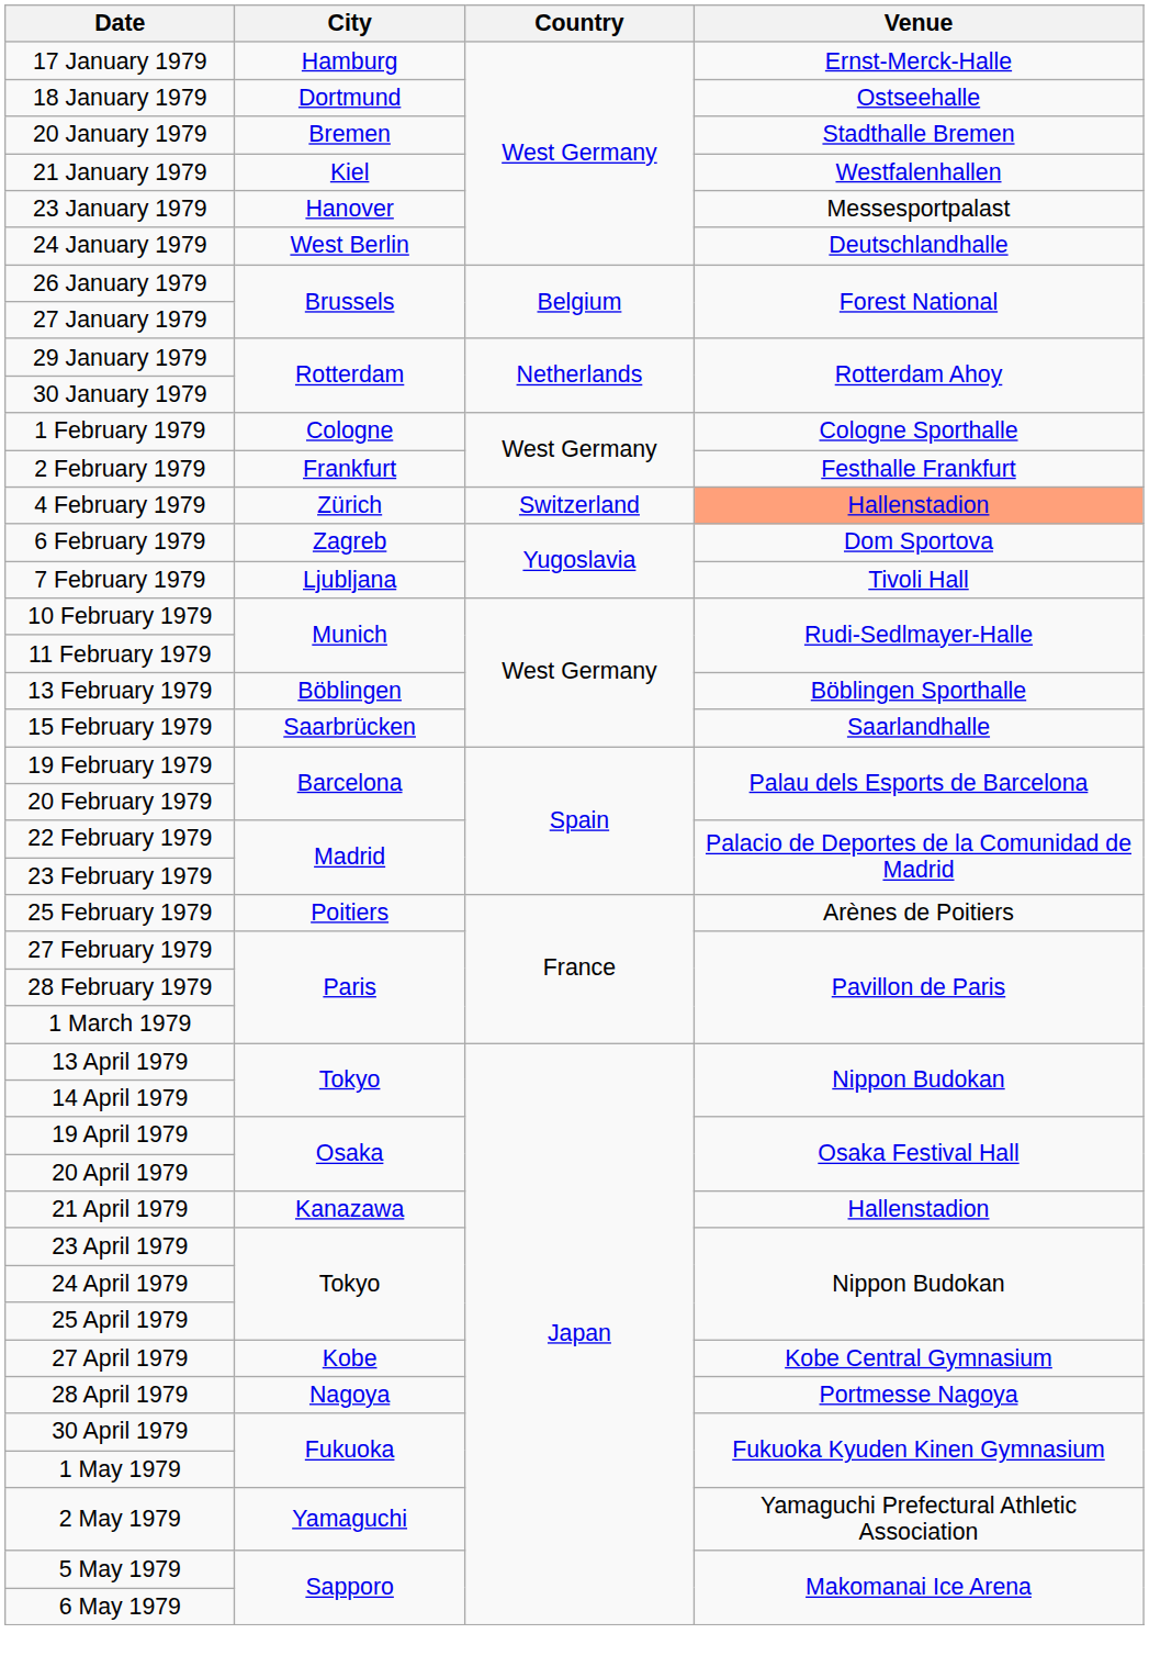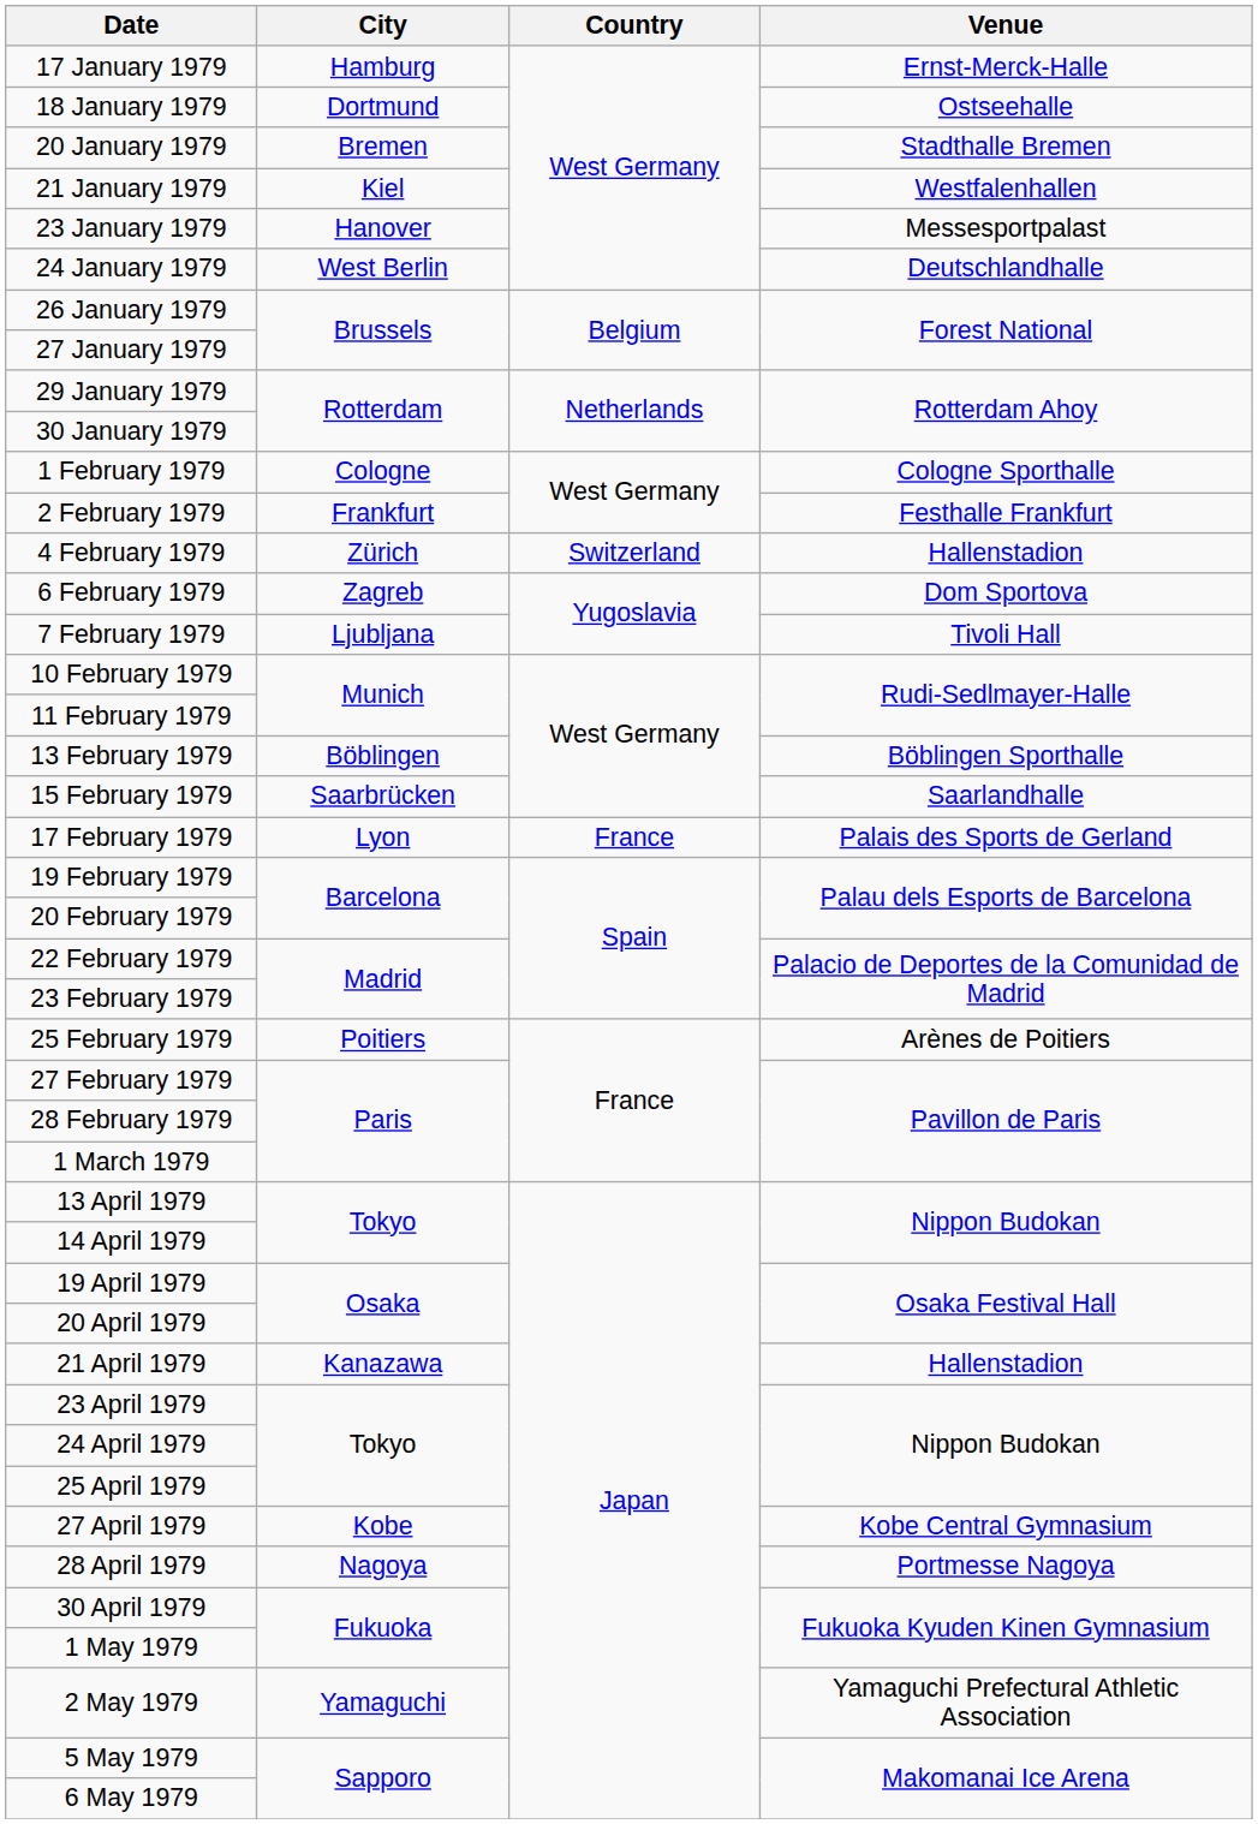 <table class="wikitable" style="text-align:center;">
 <tr>
 <th width="150">Date</th>
 <th width="150">City</th>
 <th width="150">Country</th>
 <th width="300">Venue</th>
 </tr>
 <tr>
 <td>17 January 1979</td>
 <td><a href='#'>Hamburg</a></td>
 <td rowspan="6"><a href='#'>West Germany</a></td>
 <td><a href='#'>Ernst-Merck-Halle</a></td>
 </tr>
 <tr>
 <td>18 January 1979</td>
 <td><a href='#'>Dortmund</a></td>
 <td><a href='#'>Ostseehalle</a></td>
 </tr>
 <tr>
 <td>20 January 1979</td>
 <td><a href='#'>Bremen</a></td>
 <td><a href='#'>Stadthalle Bremen</a></td>
 </tr>
 <tr>
 <td>21 January 1979</td>
 <td><a href='#'>Kiel</a></td>
 <td><a href='#'>Westfalenhallen</a></td>
 </tr>
 <tr>
 <td>23 January 1979</td>
 <td><a href='#'>Hanover</a></td>
 <td>Messesportpalast</td>
 </tr>
 <tr>
 <td>24 January 1979</td>
 <td><a href='#'>West Berlin</a></td>
 <td><a href='#'>Deutschlandhalle</a></td>
 </tr>
 <tr>
 <td>26 January 1979</td>
 <td rowspan="2"><a href='#'>Brussels</a></td>
 <td rowspan="2"><a href='#'>Belgium</a></td>
 <td rowspan="2"><a href='#'>Forest National</a></td>
 </tr>
 <tr>
 <td>27 January 1979</td>
 </tr>
 <tr>
 <td>29 January 1979</td>
 <td rowspan="2"><a href='#'>Rotterdam</a></td>
 <td rowspan="2"><a href='#'>Netherlands</a></td>
 <td rowspan="2"><a href='#'>Rotterdam Ahoy</a></td>
 </tr>
 <tr>
 <td>30 January 1979</td>
 </tr>
 <tr>
 <td>1 February 1979</td>
 <td><a href='#'>Cologne</a></td>
 <td rowspan="2">West Germany</td>
 <td><a href='#'>Cologne Sporthalle</a></td>
 </tr>
 <tr>
 <td>2 February 1979</td>
 <td><a href='#'>Frankfurt</a></td>
 <td><a href='#'>Festhalle Frankfurt</a></td>
 </tr>
 <tr>
 <td>4 February 1979</td>
 <td><a href='#'>Zürich</a></td>
 <td><a href='#'>Switzerland</a></td>
-<td style="background: lightsalmon;"><a href='#'>Hallenstadion</a></td>
+<td><a href='#'>Hallenstadion</a></td>
 </tr>
 <tr>
 <td>6 February 1979</td>
 <td><a href='#'>Zagreb</a></td>
 <td rowspan="2"><a href='#'>Yugoslavia</a></td>
 <td><a href='#'>Dom Sportova</a></td>
 </tr>
 <tr>
 <td>7 February 1979</td>
 <td><a href='#'>Ljubljana</a></td>
 <td><a href='#'>Tivoli Hall</a></td>
 </tr>
 <tr>
 <td>10 February 1979</td>
 <td rowspan="2"><a href='#'>Munich</a></td>
 <td rowspan="4">West Germany</td>
 <td rowspan="2"><a href='#'>Rudi-Sedlmayer-Halle</a></td>
 </tr>
 <tr>
 <td>11 February 1979</td>
 </tr>
 <tr>
 <td>13 February 1979</td>
 <td><a href='#'>Böblingen</a></td>
 <td><a href='#'>Böblingen Sporthalle</a></td>
 </tr>
 <tr>
 <td>15 February 1979</td>
 <td><a href='#'>Saarbrücken</a></td>
 <td><a href='#'>Saarlandhalle</a></td>
+</tr>
+<tr>
+<td>17 February 1979</td>
+<td><a href='#'>Lyon</a></td>
+<td><a href='#'>France</a></td>
+<td><a href='#'>Palais des Sports de Gerland</a></td>
 </tr>
 <tr>
 <td>19 February 1979</td>
 <td rowspan="2"><a href='#'>Barcelona</a></td>
 <td rowspan="4"><a href='#'>Spain</a></td>
 <td rowspan="2"><a href='#'>Palau dels Esports de Barcelona</a></td>
 </tr>
 <tr>
 <td>20 February 1979</td>
 </tr>
 <tr>
 <td>22 February 1979</td>
 <td rowspan="2"><a href='#'>Madrid</a></td>
 <td rowspan="2"><a href='#'>Palacio de Deportes de la Comunidad de Madrid</a></td>
 </tr>
 <tr>
 <td>23 February 1979</td>
 </tr>
 <tr>
 <td>25 February 1979</td>
 <td><a href='#'>Poitiers</a></td>
 <td rowspan="4">France</td>
 <td>Arènes de Poitiers</td>
 </tr>
 <tr>
 <td>27 February 1979</td>
 <td rowspan="3"><a href='#'>Paris</a></td>
 <td rowspan="3"><a href='#'>Pavillon de Paris</a></td>
 </tr>
 <tr>
 <td>28 February 1979</td>
 </tr>
 <tr>
 <td>1 March 1979</td>
 </tr>
 <tr>
 <td>13 April 1979</td>
 <td rowspan="2"><a href='#'>Tokyo</a></td>
 <td rowspan="15"><a href='#'>Japan</a></td>
 <td rowspan="2"><a href='#'>Nippon Budokan</a></td>
 </tr>
 <tr>
 <td>14 April 1979</td>
 </tr>
 <tr>
 <td>19 April 1979</td>
 <td rowspan="2"><a href='#'>Osaka</a></td>
 <td rowspan="2"><a href='#'>Osaka Festival Hall</a></td>
 </tr>
 <tr>
 <td>20 April 1979</td>
 </tr>
 <tr>
 <td>21 April 1979</td>
 <td><a href='#'>Kanazawa</a></td>
 <td><a href='#'>Hallenstadion</a></td>
 </tr>
 <tr>
 <td>23 April 1979</td>
 <td rowspan="3">Tokyo</td>
 <td rowspan="3">Nippon Budokan</td>
 </tr>
 <tr>
 <td>24 April 1979</td>
 </tr>
 <tr>
 <td>25 April 1979</td>
 </tr>
 <tr>
 <td>27 April 1979</td>
 <td><a href='#'>Kobe</a></td>
 <td><a href='#'>Kobe Central Gymnasium</a></td>
 </tr>
 <tr>
 <td>28 April 1979</td>
 <td><a href='#'>Nagoya</a></td>
 <td><a href='#'>Portmesse Nagoya</a></td>
 </tr>
 <tr>
 <td>30 April 1979</td>
 <td rowspan="2"><a href='#'>Fukuoka</a></td>
 <td rowspan="2"><a href='#'>Fukuoka Kyuden Kinen Gymnasium</a></td>
 </tr>
 <tr>
 <td>1 May 1979</td>
 </tr>
 <tr>
 <td>2 May 1979</td>
 <td><a href='#'>Yamaguchi</a></td>
 <td>Yamaguchi Prefectural Athletic Association</td>
 </tr>
 <tr>
 <td>5 May 1979</td>
 <td rowspan="2"><a href='#'>Sapporo</a></td>
 <td rowspan="2"><a href='#'>Makomanai Ice Arena</a></td>
 </tr>
 <tr>
 <td>6 May 1979</td>
 </tr>
 <tr>
 </tr>
 </table>
